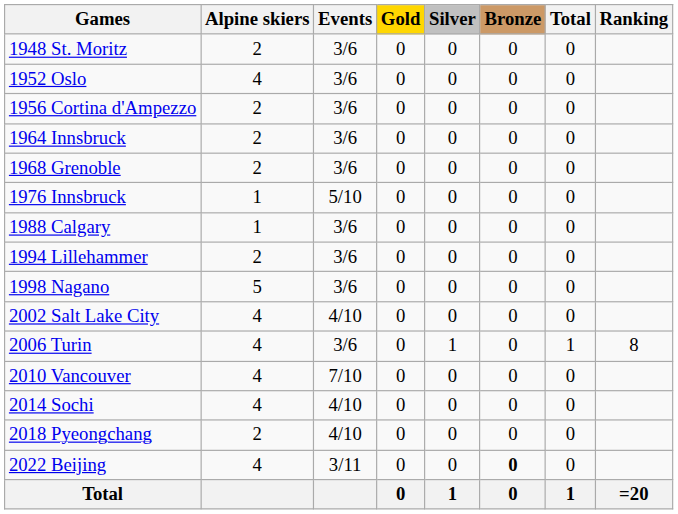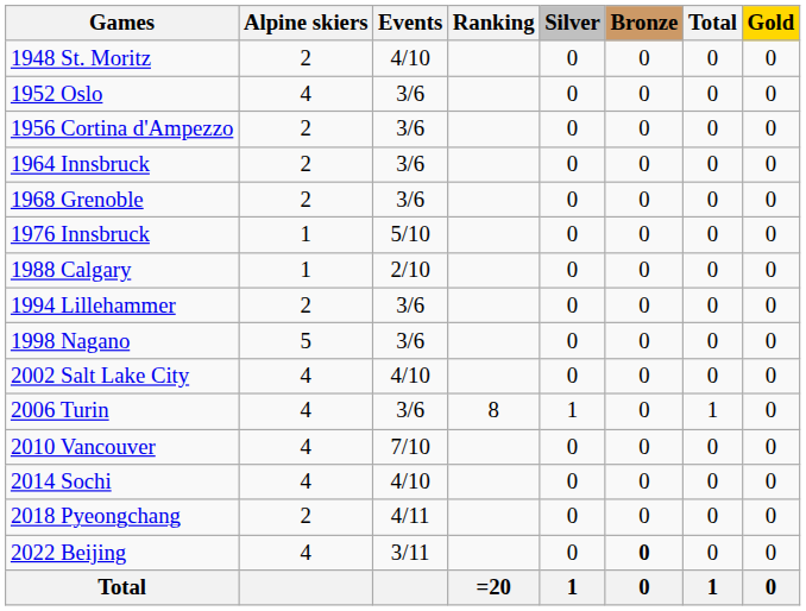 <table class="wikitable sortable" style="text-align:center">
 <tr>
 <th>Games</th>
 <th>Alpine skiers</th>
 <th>Events</th>
-<th style="background-color:gold;">Gold</th>
+<th>Ranking</th>
 <th style="background-color:silver;">Silver</th>
 <th style="background-color:#c96;">Bronze</th>
 <th>Total</th>
-<th>Ranking</th>
+<th style="background-color:gold;">Gold</th>
 </tr>
 <tr>
 <td align=left><a href='#'>1948 St. Moritz</a></td>
 <td>2</td>
-<td>3/6</td>
+<td>4/10</td>
+<td></td>
 <td>0</td>
 <td>0</td>
 <td>0</td>
 <td>0</td>
-<td></td>
 </tr>
 <tr>
 <td align=left><a href='#'>1952 Oslo</a></td>
 <td>4</td>
 <td>3/6</td>
+<td></td>
 <td>0</td>
 <td>0</td>
 <td>0</td>
 <td>0</td>
-<td></td>
 </tr>
 <tr>
 <td align=left><a href='#'>1956 Cortina d'Ampezzo</a></td>
 <td>2</td>
 <td>3/6</td>
+<td></td>
 <td>0</td>
 <td>0</td>
 <td>0</td>
 <td>0</td>
-<td></td>
 </tr>
 <tr>
 <td align=left><a href='#'>1964 Innsbruck</a></td>
 <td>2</td>
 <td>3/6</td>
+<td></td>
 <td>0</td>
 <td>0</td>
 <td>0</td>
 <td>0</td>
-<td></td>
 </tr>
 <tr>
 <td align=left><a href='#'>1968 Grenoble</a></td>
 <td>2</td>
 <td>3/6</td>
+<td></td>
 <td>0</td>
 <td>0</td>
 <td>0</td>
 <td>0</td>
-<td></td>
 </tr>
 <tr>
 <td align=left><a href='#'>1976 Innsbruck</a></td>
 <td>1</td>
 <td>5/10</td>
+<td></td>
 <td>0</td>
 <td>0</td>
 <td>0</td>
 <td>0</td>
-<td></td>
 </tr>
 <tr>
 <td align=left><a href='#'>1988 Calgary</a></td>
 <td>1</td>
-<td>3/6</td>
+<td>2/10</td>
+<td></td>
 <td>0</td>
 <td>0</td>
 <td>0</td>
 <td>0</td>
-<td></td>
 </tr>
 <tr>
 <td align=left><a href='#'>1994 Lillehammer</a></td>
 <td>2</td>
 <td>3/6</td>
+<td></td>
 <td>0</td>
 <td>0</td>
 <td>0</td>
 <td>0</td>
-<td></td>
 </tr>
 <tr>
 <td align=left><a href='#'>1998 Nagano</a></td>
 <td>5</td>
 <td>3/6</td>
+<td></td>
 <td>0</td>
 <td>0</td>
 <td>0</td>
 <td>0</td>
-<td></td>
 </tr>
 <tr>
 <td align=left><a href='#'>2002 Salt Lake City</a></td>
 <td>4</td>
 <td>4/10</td>
+<td></td>
 <td>0</td>
 <td>0</td>
 <td>0</td>
 <td>0</td>
-<td></td>
 </tr>
 <tr>
 <td align=left><a href='#'>2006 Turin</a></td>
 <td>4</td>
 <td>3/6</td>
+<td>8</td>
+<td>1</td>
 <td>0</td>
 <td>1</td>
 <td>0</td>
-<td>1</td>
-<td>8</td>
 </tr>
 <tr>
 <td align=left><a href='#'>2010 Vancouver</a></td>
 <td>4</td>
 <td>7/10</td>
+<td></td>
 <td>0</td>
 <td>0</td>
 <td>0</td>
 <td>0</td>
-<td></td>
 </tr>
 <tr>
 <td align=left><a href='#'>2014 Sochi</a></td>
 <td>4</td>
 <td>4/10</td>
+<td></td>
 <td>0</td>
 <td>0</td>
 <td>0</td>
 <td>0</td>
-<td></td>
 </tr>
 <tr>
 <td align=left><a href='#'>2018 Pyeongchang</a></td>
 <td>2</td>
-<td>4/10</td>
+<td>4/11</td>
+<td></td>
 <td>0</td>
 <td>0</td>
 <td>0</td>
 <td>0</td>
-<td></td>
 </tr>
 <tr>
 <td align=left><a href='#'>2022 Beijing</a></td>
 <td>4</td>
 <td>3/11</td>
-<td>0</td>
+<td></td>
 <td>0</td>
 <td><strong>0</strong></td>
 <td>0</td>
-<td></td>
+<td>0</td>
 </tr>
 <tr>
 <th>Total</th>
 <th></th>
 <th></th>
+<th>=20</th>
+<th>1</th>
 <th>0</th>
 <th>1</th>
 <th>0</th>
-<th>1</th>
-<th>=20</th>
 </tr>
 </table>
